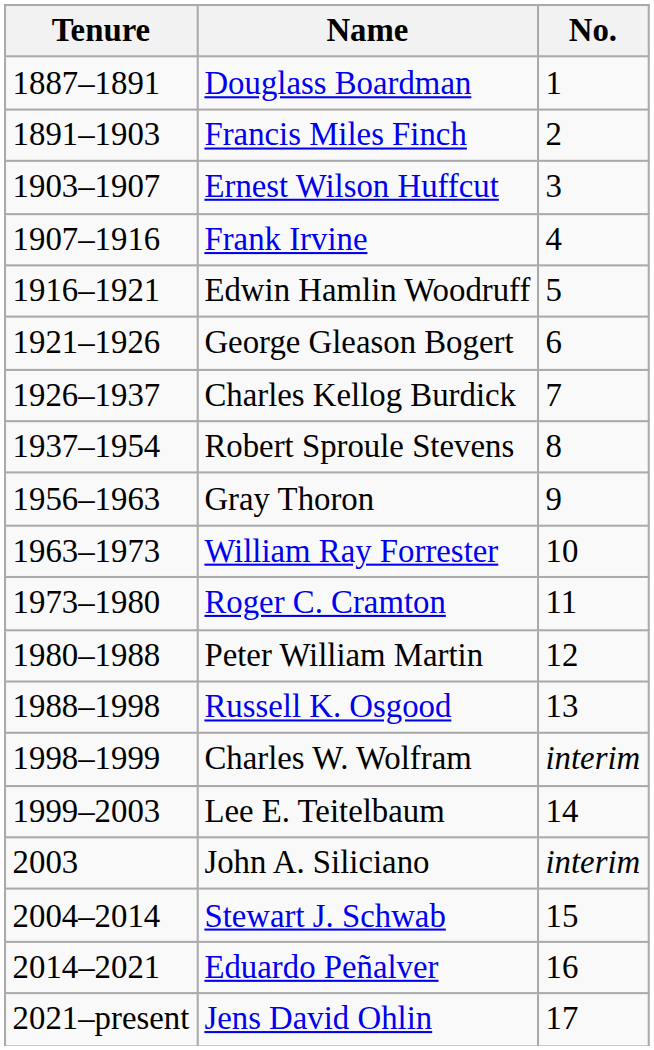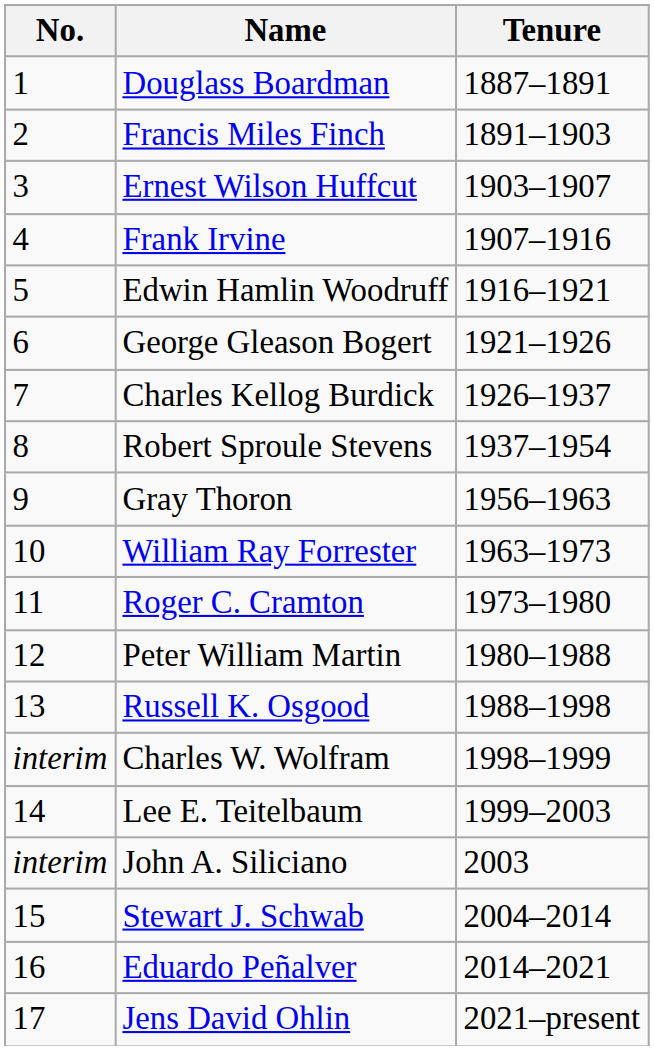 <table class="wikitable">
 <tr>
+<th>No.</th>
+<th>Name</th>
 <th>Tenure</th>
-<th>Name</th>
-<th>No.</th>
 </tr>
 <tr>
+<td>1</td>
+<td><a href='#'>Douglass Boardman</a></td>
 <td>1887–1891</td>
-<td><a href='#'>Douglass Boardman</a></td>
-<td>1</td>
 </tr>
 <tr>
+<td>2</td>
+<td><a href='#'>Francis Miles Finch</a></td>
 <td>1891–1903</td>
-<td><a href='#'>Francis Miles Finch</a></td>
-<td>2</td>
 </tr>
 <tr>
+<td>3</td>
+<td><a href='#'>Ernest Wilson Huffcut</a></td>
 <td>1903–1907</td>
-<td><a href='#'>Ernest Wilson Huffcut</a></td>
-<td>3</td>
 </tr>
 <tr>
+<td>4</td>
+<td><a href='#'>Frank Irvine</a></td>
 <td>1907–1916</td>
-<td><a href='#'>Frank Irvine</a></td>
-<td>4</td>
 </tr>
 <tr>
+<td>5</td>
+<td>Edwin Hamlin Woodruff</td>
 <td>1916–1921</td>
-<td>Edwin Hamlin Woodruff</td>
-<td>5</td>
 </tr>
 <tr>
+<td>6</td>
+<td>George Gleason Bogert</td>
 <td>1921–1926</td>
-<td>George Gleason Bogert</td>
-<td>6</td>
 </tr>
 <tr>
+<td>7</td>
+<td>Charles Kellog Burdick</td>
 <td>1926–1937</td>
-<td>Charles Kellog Burdick</td>
-<td>7</td>
 </tr>
 <tr>
+<td>8</td>
+<td>Robert Sproule Stevens</td>
 <td>1937–1954</td>
-<td>Robert Sproule Stevens</td>
-<td>8</td>
 </tr>
 <tr>
+<td>9</td>
+<td>Gray Thoron</td>
 <td>1956–1963</td>
-<td>Gray Thoron</td>
-<td>9</td>
 </tr>
 <tr>
+<td>10</td>
+<td><a href='#'>William Ray Forrester</a></td>
 <td>1963–1973</td>
-<td><a href='#'>William Ray Forrester</a></td>
-<td>10</td>
 </tr>
 <tr>
+<td>11</td>
+<td><a href='#'>Roger C. Cramton</a></td>
 <td>1973–1980</td>
-<td><a href='#'>Roger C. Cramton</a></td>
-<td>11</td>
 </tr>
 <tr>
+<td>12</td>
+<td>Peter William Martin</td>
 <td>1980–1988</td>
-<td>Peter William Martin</td>
-<td>12</td>
 </tr>
 <tr>
+<td>13</td>
+<td><a href='#'>Russell K. Osgood</a></td>
 <td>1988–1998</td>
-<td><a href='#'>Russell K. Osgood</a></td>
-<td>13</td>
 </tr>
 <tr>
+<td><em>interim</em></td>
+<td>Charles W. Wolfram</td>
 <td>1998–1999</td>
-<td>Charles W. Wolfram</td>
-<td><em>interim</em></td>
 </tr>
 <tr>
+<td>14</td>
+<td>Lee E. Teitelbaum</td>
 <td>1999–2003</td>
-<td>Lee E. Teitelbaum</td>
-<td>14</td>
 </tr>
 <tr>
+<td><em>interim</em></td>
+<td>John A. Siliciano</td>
 <td>2003</td>
-<td>John A. Siliciano</td>
-<td><em>interim</em></td>
 </tr>
 <tr>
+<td>15</td>
+<td><a href='#'>Stewart J. Schwab</a></td>
 <td>2004–2014</td>
-<td><a href='#'>Stewart J. Schwab</a></td>
-<td>15</td>
 </tr>
 <tr>
+<td>16</td>
+<td><a href='#'>Eduardo Peñalver</a></td>
 <td>2014–2021</td>
-<td><a href='#'>Eduardo Peñalver</a></td>
-<td>16</td>
 </tr>
 <tr>
+<td>17</td>
+<td><a href='#'>Jens David Ohlin</a></td>
 <td>2021–present</td>
-<td><a href='#'>Jens David Ohlin</a></td>
-<td>17</td>
 </tr>
 </table>
